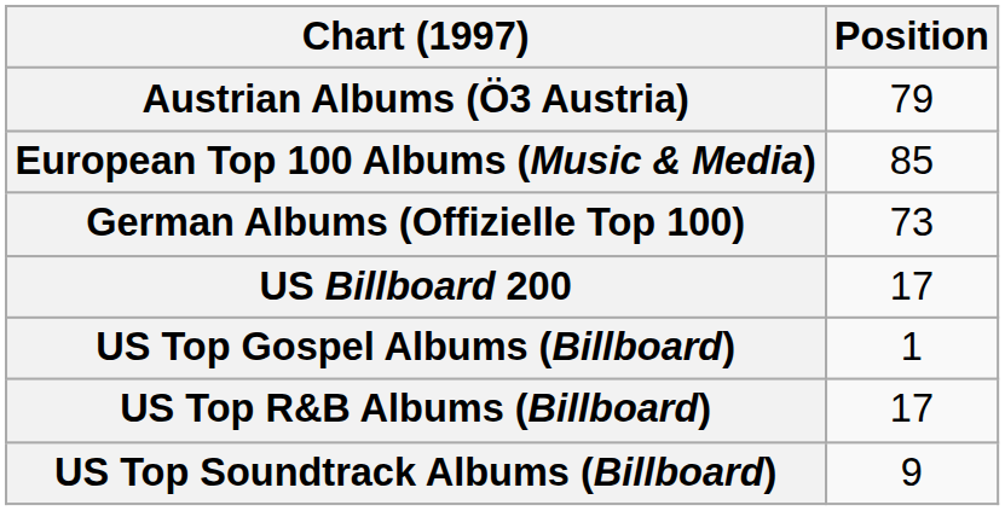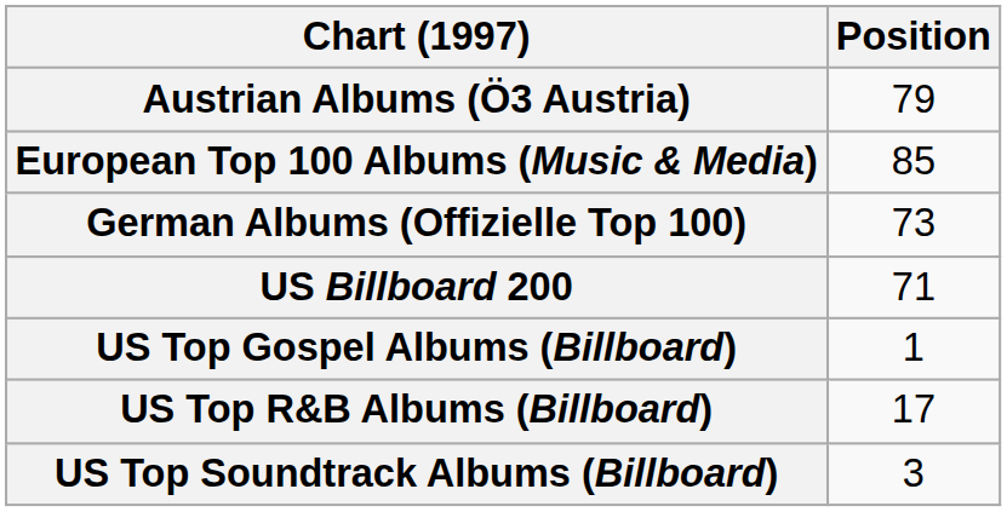 <table class="wikitable sortable plainrowheaders" style="text-align:center">
 <tr>
 <th scope="col">Chart (1997)</th>
 <th scope="col">Position</th>
 </tr>
 <tr>
 <th scope="row">Austrian Albums (Ö3 Austria)</th>
 <td>79</td>
 </tr>
 <tr>
 <th scope="row">European Top 100 Albums (<em>Music & Media</em>)</th>
 <td>85</td>
 </tr>
 <tr>
 <th scope="row">German Albums (Offizielle Top 100)</th>
 <td>73</td>
 </tr>
 <tr>
 <th scope="row">US <em>Billboard</em> 200</th>
-<td>17</td>
+<td>71</td>
 </tr>
 <tr>
 <th scope="row">US Top Gospel Albums (<em>Billboard</em>)</th>
 <td>1</td>
 </tr>
 <tr>
 <th scope="row">US Top R&B Albums (<em>Billboard</em>)</th>
 <td>17</td>
 </tr>
 <tr>
 <th scope="row">US Top Soundtrack Albums (<em>Billboard</em>)</th>
-<td>9</td>
+<td>3</td>
 </tr>
 </table>
